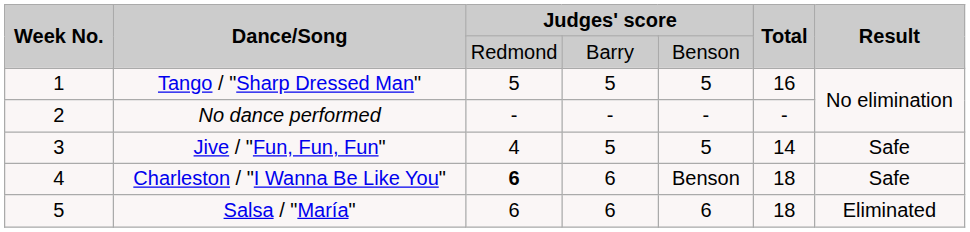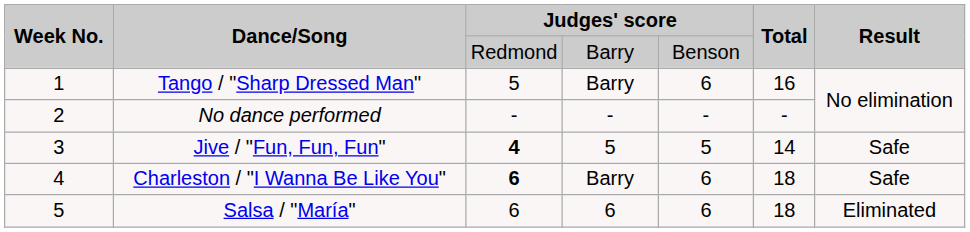 <table class="wikitable collapsible">
 <tr>
 <th rowspan="2" style="background:#ccc; text-align:Center;"><strong>Week No.</strong></th>
 <th rowspan="2" style="background:#ccc; text-align:Center;"><strong>Dance/Song</strong></th>
 <th colspan="3" style="background:#ccc; text-align:Center;"><strong>Judges' score</strong></th>
 <th rowspan="2" style="background:#ccc; text-align:Center;"><strong>Total</strong></th>
 <th rowspan="2" style="background:#ccc; text-align:Center;"><strong>Result</strong></th>
 </tr>
 <tr style="text-align:center; background:#ccc;">
 <td style="width:10%; ">Redmond</td>
 <td style="width:10%; ">Barry</td>
 <td style="width:10%; ">Benson</td>
 </tr>
 <tr style="text-align:center; background:#faf6f6;">
 <td>1</td>
 <td><a href='#'>Tango</a> / "<a href='#'>Sharp Dressed Man</a>"</td>
 <td>5</td>
-<td>5</td>
-<td>5</td>
+<td style="width:10%; ">Barry</td>
+<td>6</td>
 <td>16</td>
 <td rowspan="2">No elimination</td>
 </tr>
 <tr style="text-align:center; background:#faf6f6;">
 <td>2</td>
 <td><em>No dance performed</em></td>
 <td>-</td>
 <td>-</td>
 <td>-</td>
 <td>-</td>
 </tr>
 <tr style="text-align:center; background:#faf6f6;">
 <td>3</td>
 <td><a href='#'>Jive</a> / "<a href='#'>Fun, Fun, Fun</a>"</td>
-<td>4</td>
+<td><strong>4</strong></td>
 <td>5</td>
 <td>5</td>
 <td>14</td>
 <td>Safe</td>
 </tr>
 <tr style="text-align:center; background:#faf6f6;">
 <td>4</td>
 <td><a href='#'>Charleston</a> / "<a href='#'>I Wanna Be Like You</a>"</td>
 <td><strong>6</strong></td>
+<td style="width:10%; ">Barry</td>
 <td>6</td>
-<td style="width:10%; ">Benson</td>
 <td>18</td>
 <td>Safe</td>
 </tr>
 <tr style="text-align:center; background:#faf6f6;">
 <td>5</td>
 <td><a href='#'>Salsa</a> / "<a href='#'>María</a>"</td>
 <td>6</td>
 <td>6</td>
 <td>6</td>
 <td>18</td>
 <td>Eliminated</td>
 </tr>
 </table>
